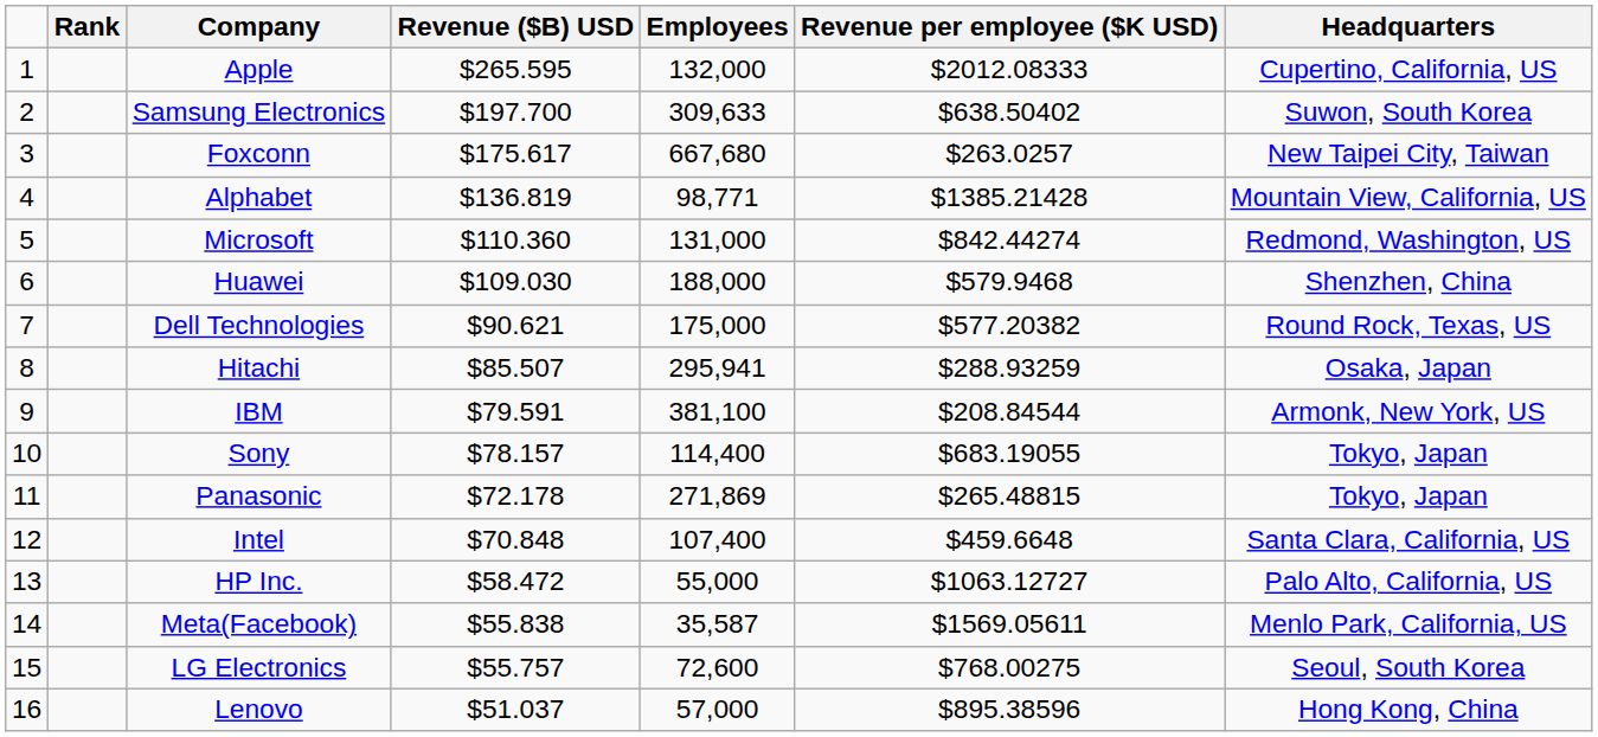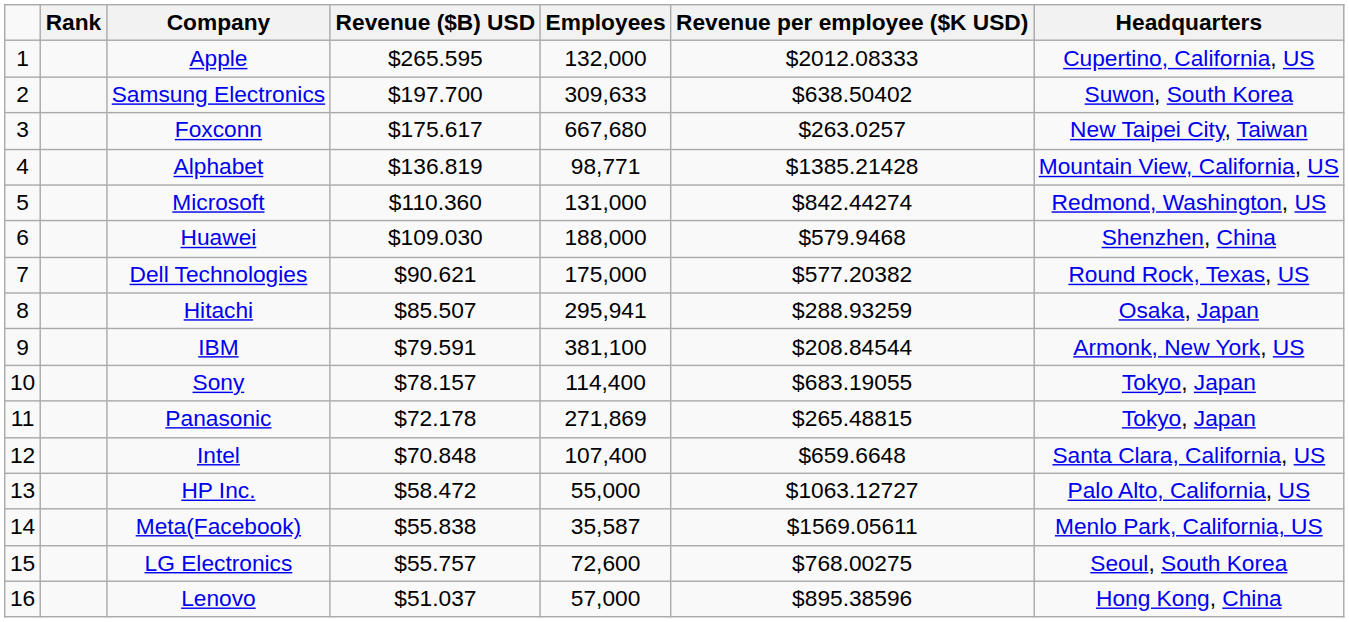 <table class="wikitable sortable plainrowheads" style="text-align:center">
 <tr>
 <td></td>
 <th>Rank</th>
 <th>Company</th>
 <th>Revenue ($B) USD</th>
 <th>Employees</th>
 <th>Revenue per employee ($K USD)</th>
 <th>Headquarters</th>
 </tr>
 <tr>
 <td>1</td>
 <td></td>
 <td><a href='#'>Apple</a></td>
 <td>$265.595</td>
 <td>132,000</td>
 <td>$2012.08333</td>
 <td><a href='#'>Cupertino, California</a>, <a href='#'>US</a></td>
 </tr>
 <tr>
 <td>2</td>
 <td></td>
 <td><a href='#'>Samsung Electronics</a></td>
 <td>$197.700</td>
 <td>309,633</td>
 <td>$638.50402</td>
 <td><a href='#'>Suwon</a>, <a href='#'>South Korea</a></td>
 </tr>
 <tr>
 <td>3</td>
 <td></td>
 <td><a href='#'>Foxconn</a></td>
 <td>$175.617</td>
 <td>667,680</td>
 <td>$263.0257</td>
 <td><a href='#'>New Taipei City</a>, <a href='#'>Taiwan</a></td>
 </tr>
 <tr>
 <td>4</td>
 <td></td>
 <td><a href='#'>Alphabet</a></td>
 <td>$136.819</td>
 <td>98,771</td>
 <td>$1385.21428</td>
 <td><a href='#'>Mountain View, California</a>, <a href='#'>US</a></td>
 </tr>
 <tr>
 <td>5</td>
 <td></td>
 <td><a href='#'>Microsoft</a></td>
 <td>$110.360</td>
 <td>131,000</td>
 <td>$842.44274</td>
 <td><a href='#'>Redmond, Washington</a>, <a href='#'>US</a></td>
 </tr>
 <tr>
 <td>6</td>
 <td></td>
 <td><a href='#'>Huawei</a></td>
 <td>$109.030</td>
 <td>188,000</td>
 <td>$579.9468</td>
 <td><a href='#'>Shenzhen</a>, <a href='#'>China</a></td>
 </tr>
 <tr>
 <td>7</td>
 <td></td>
 <td><a href='#'>Dell Technologies</a></td>
 <td>$90.621</td>
 <td>175,000</td>
 <td>$577.20382</td>
 <td><a href='#'>Round Rock, Texas</a>, <a href='#'>US</a></td>
 </tr>
 <tr>
 <td>8</td>
 <td></td>
 <td><a href='#'>Hitachi</a></td>
 <td>$85.507</td>
 <td>295,941</td>
 <td>$288.93259</td>
 <td><a href='#'>Osaka</a>, <a href='#'>Japan</a></td>
 </tr>
 <tr>
 <td>9</td>
 <td></td>
 <td><a href='#'>IBM</a></td>
 <td>$79.591</td>
 <td>381,100</td>
 <td>$208.84544</td>
 <td><a href='#'>Armonk, New York</a>, <a href='#'>US</a></td>
 </tr>
 <tr>
 <td>10</td>
 <td></td>
 <td><a href='#'>Sony</a></td>
 <td>$78.157</td>
 <td>114,400</td>
 <td>$683.19055</td>
 <td><a href='#'>Tokyo</a>, <a href='#'>Japan</a></td>
 </tr>
 <tr>
 <td>11</td>
 <td></td>
 <td><a href='#'>Panasonic</a></td>
 <td>$72.178</td>
 <td>271,869</td>
 <td>$265.48815</td>
 <td><a href='#'>Tokyo</a>, <a href='#'>Japan</a></td>
 </tr>
 <tr>
 <td>12</td>
 <td></td>
 <td><a href='#'>Intel</a></td>
 <td>$70.848</td>
 <td>107,400</td>
-<td>$459.6648</td>
+<td>$659.6648</td>
 <td><a href='#'>Santa Clara, California</a>, <a href='#'>US</a></td>
 </tr>
 <tr>
 <td>13</td>
 <td></td>
 <td><a href='#'>HP Inc.</a></td>
 <td>$58.472</td>
 <td>55,000</td>
 <td>$1063.12727</td>
 <td><a href='#'>Palo Alto, California</a>, <a href='#'>US</a></td>
 </tr>
 <tr>
 <td>14</td>
 <td></td>
 <td><a href='#'>Meta(Facebook)</a></td>
 <td>$55.838</td>
 <td>35,587</td>
 <td>$1569.05611</td>
 <td><a href='#'>Menlo Park, California, US</a></td>
 </tr>
 <tr>
 <td>15</td>
 <td></td>
 <td><a href='#'>LG Electronics</a></td>
 <td>$55.757</td>
 <td>72,600</td>
 <td>$768.00275</td>
 <td><a href='#'>Seoul</a>, <a href='#'>South Korea</a></td>
 </tr>
 <tr>
 <td>16</td>
 <td></td>
 <td><a href='#'>Lenovo</a></td>
 <td>$51.037</td>
 <td>57,000</td>
 <td>$895.38596</td>
 <td><a href='#'>Hong Kong</a>, <a href='#'>China</a></td>
 </tr>
 </table>
